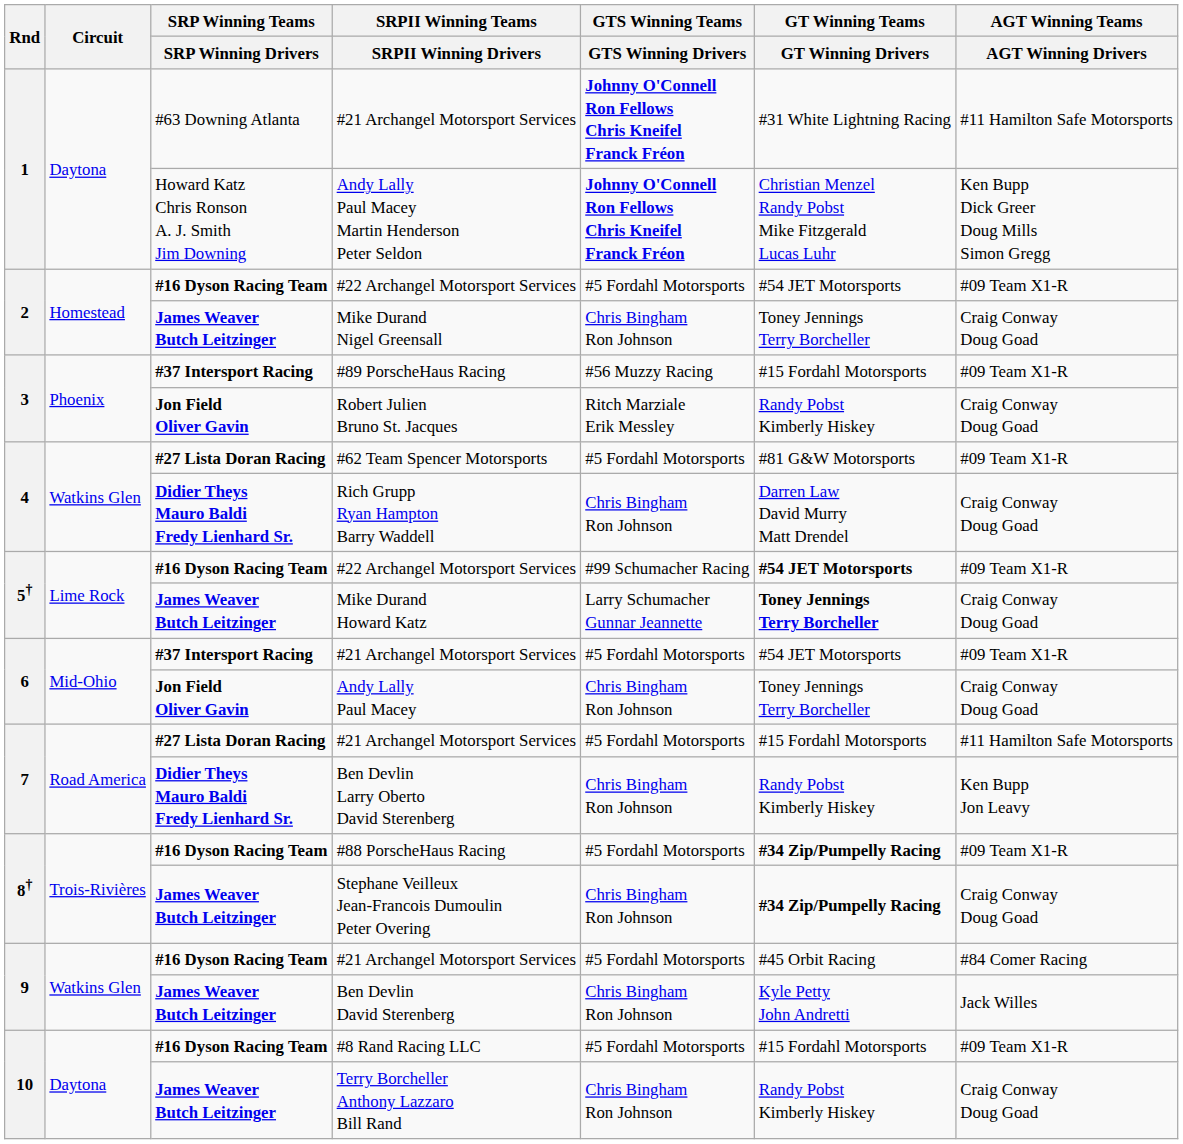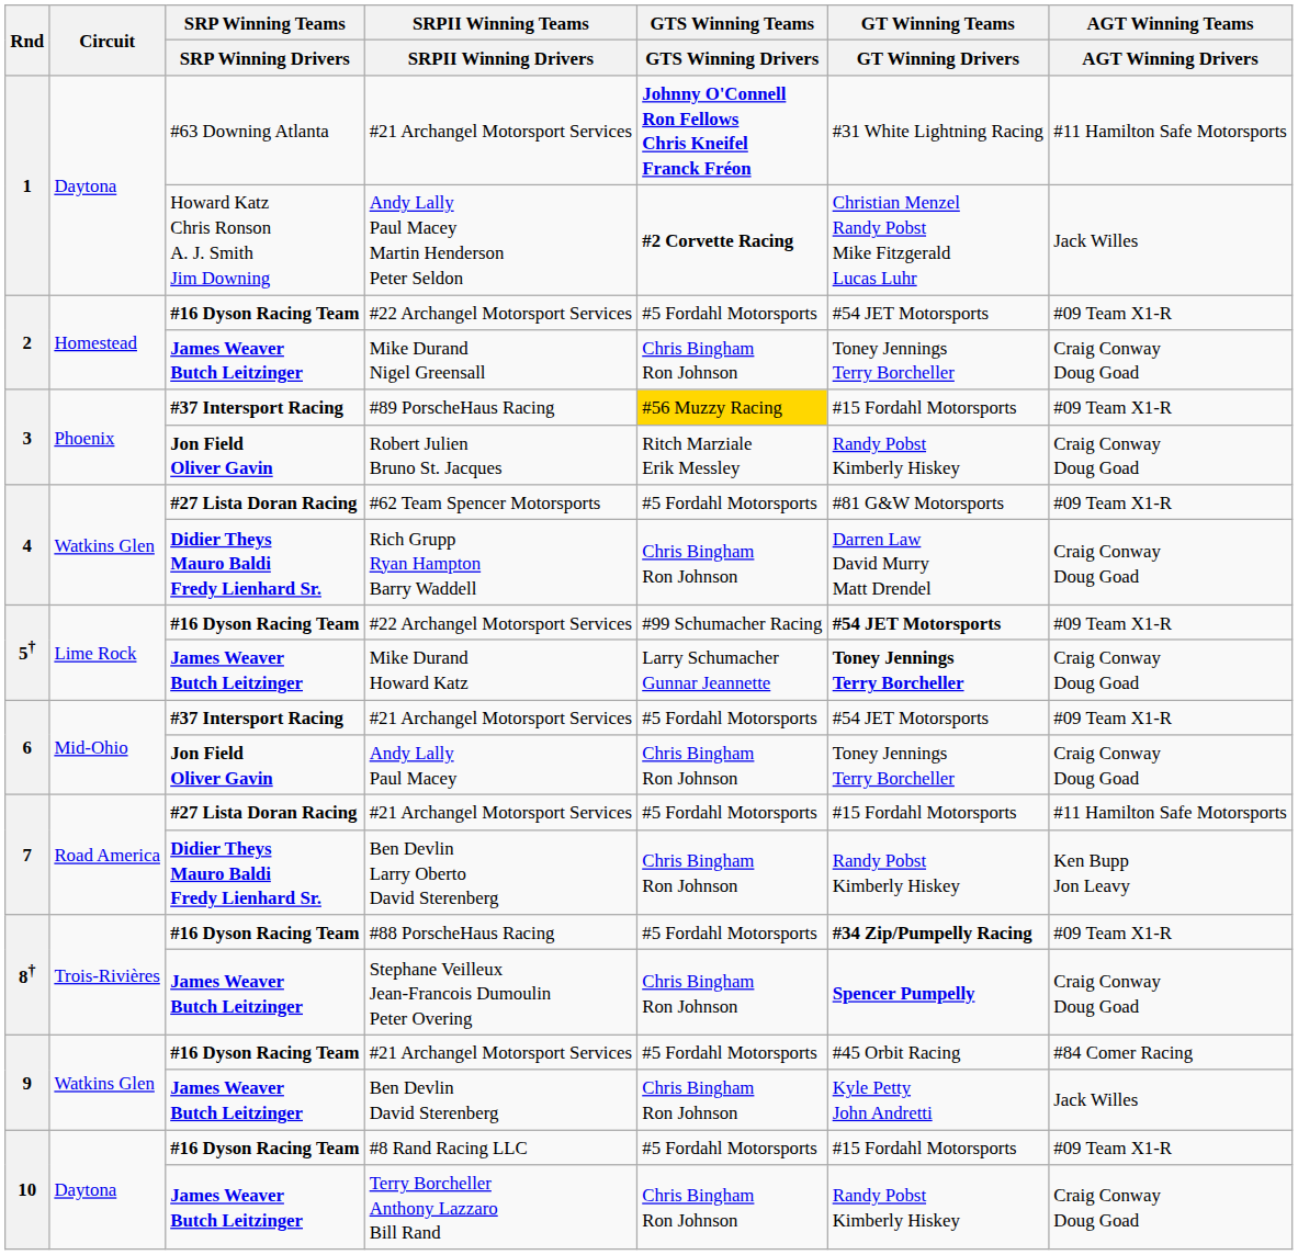 <table class="wikitable">
 <tr>
 <th rowspan="2"><small>Rnd</small></th>
 <th rowspan="2"><small>Circuit</small></th>
 <th><small>SRP Winning Teams</small></th>
 <th><small>SRPII Winning Teams</small></th>
 <th><small>GTS Winning Teams</small></th>
 <th><small>GT Winning Teams</small></th>
 <th><small>AGT Winning Teams</small></th>
 </tr>
 <tr>
 <th><small>SRP Winning Drivers</small></th>
 <th><small>SRPII Winning Drivers</small></th>
 <th><small>GTS Winning Drivers</small></th>
 <th><small>GT Winning Drivers</small></th>
 <th><small>AGT Winning Drivers</small></th>
 </tr>
 <tr>
 <th rowspan="2"><small>1</small></th>
 <td rowspan="2"><a href='#'><small>Daytona</small></a></td>
 <td><small> #63 Downing Atlanta</small></td>
 <td><small> #21 Archangel Motorsport Services</small></td>
 <td><small> <strong><a href='#'>Johnny O'Connell</a></strong></small><br><small> <strong><a href='#'>Ron Fellows</a></strong></small><br><small> <strong><a href='#'>Chris Kneifel</a></strong></small><br><small> <strong><a href='#'>Franck Fréon</a></strong></small></td>
 <td><small> #31 White Lightning Racing</small></td>
 <td><small> #11 Hamilton Safe Motorsports</small></td>
 </tr>
 <tr>
 <td><small> Howard Katz</small><br><small> Chris Ronson</small><br><small> A. J. Smith</small><br><small> <a href='#'>Jim Downing</a></small></td>
 <td><small> <a href='#'>Andy Lally</a></small><br><small> Paul Macey</small><br><small> Martin Henderson</small><br><small> Peter Seldon</small></td>
-<td><small> <strong><a href='#'>Johnny O'Connell</a></strong></small><br><small> <strong><a href='#'>Ron Fellows</a></strong></small><br><small> <strong><a href='#'>Chris Kneifel</a></strong></small><br><small> <strong><a href='#'>Franck Fréon</a></strong></small></td>
+<td><small> <strong>#2 Corvette Racing</strong></small></td>
 <td><small> <a href='#'>Christian Menzel</a></small><br><small> <a href='#'>Randy Pobst</a></small><br><small> Mike Fitzgerald</small><br><small> <a href='#'>Lucas Luhr</a></small></td>
-<td><small> Ken Bupp</small><br><small> Dick Greer</small><br><small> Doug Mills</small><br><small> Simon Gregg</small></td>
+<td><small> Jack Willes</small></td>
 </tr>
 <tr>
 <th rowspan="2"><small>2</small></th>
 <td rowspan="2"><a href='#'><small>Homestead</small></a></td>
 <td><small> <strong>#16 Dyson Racing Team</strong></small></td>
 <td><small> #22 Archangel Motorsport Services</small></td>
 <td><small> #5 Fordahl Motorsports</small></td>
 <td><small> #54 JET Motorsports</small></td>
 <td><small> #09 Team X1-R</small></td>
 </tr>
 <tr>
 <td><small> <strong><a href='#'>James Weaver</a></strong></small><br><small> <strong><a href='#'>Butch Leitzinger</a></strong></small></td>
 <td><small> Mike Durand</small><br><small> Nigel Greensall</small></td>
 <td><small> <a href='#'>Chris Bingham</a></small><br><small> Ron Johnson</small></td>
 <td><small> Toney Jennings</small><br><small> <a href='#'>Terry Borcheller</a></small></td>
 <td><small> Craig Conway</small><br><small> Doug Goad</small></td>
 </tr>
 <tr>
 <th rowspan="2"><small>3</small></th>
 <td rowspan="2"><a href='#'><small>Phoenix</small></a></td>
 <td><small> <strong>#37 Intersport Racing</strong></small></td>
 <td><small> #89 PorscheHaus Racing</small></td>
-<td><small> #56 Muzzy Racing</small></td>
+<td style="background: gold;"><small> #56 Muzzy Racing</small></td>
 <td><small> #15 Fordahl Motorsports</small></td>
 <td><small> #09 Team X1-R</small></td>
 </tr>
 <tr>
 <td><small> <strong>Jon Field</strong></small><br><small> <strong><a href='#'>Oliver Gavin</a></strong></small></td>
 <td><small> Robert Julien</small><br><small> Bruno St. Jacques</small></td>
 <td><small> Ritch Marziale</small><br><small> Erik Messley</small></td>
 <td><small> <a href='#'>Randy Pobst</a></small><br><small> Kimberly Hiskey</small></td>
 <td><small> Craig Conway</small><br><small> Doug Goad</small></td>
 </tr>
 <tr>
 <th rowspan="2"><small>4</small></th>
 <td rowspan="2"><a href='#'><small>Watkins Glen</small></a></td>
 <td><small> <strong>#27 Lista Doran Racing</strong></small></td>
 <td><small> #62 Team Spencer Motorsports</small></td>
 <td><small> #5 Fordahl Motorsports</small></td>
 <td><small> #81 G&W Motorsports</small></td>
 <td><small> #09 Team X1-R</small></td>
 </tr>
 <tr>
 <td><small> <strong><a href='#'>Didier Theys</a></strong></small><br><small> <strong><a href='#'>Mauro Baldi</a></strong></small><br><small> <strong><a href='#'>Fredy Lienhard Sr.</a></strong></small></td>
 <td><small> Rich Grupp</small><br><small> <a href='#'>Ryan Hampton</a></small><br><small> Barry Waddell</small></td>
 <td><small> <a href='#'>Chris Bingham</a></small><br><small> Ron Johnson</small></td>
 <td><small> <a href='#'>Darren Law</a></small><br><small> David Murry</small><br><small> Matt Drendel</small></td>
 <td><small> Craig Conway</small><br><small> Doug Goad</small></td>
 </tr>
 <tr>
 <th rowspan="2"><small>5<sup>†</sup></small></th>
 <td rowspan="2"><a href='#'><small>Lime Rock</small></a></td>
 <td><small> <strong>#16 Dyson Racing Team</strong></small></td>
 <td><small> #22 Archangel Motorsport Services</small></td>
 <td><small> #99 Schumacher Racing</small></td>
 <td><small><strong> #54 JET Motorsports</strong></small></td>
 <td><small> #09 Team X1-R</small></td>
 </tr>
 <tr>
 <td><small> <strong><a href='#'>James Weaver</a></strong></small><br><small> <strong><a href='#'>Butch Leitzinger</a></strong></small></td>
 <td><small> Mike Durand</small><br><small> Howard Katz</small></td>
 <td><small> Larry Schumacher</small><br><small> <a href='#'>Gunnar Jeannette</a></small></td>
 <td><small><strong> Toney Jennings</strong></small><br><small><strong> <a href='#'>Terry Borcheller</a></strong></small></td>
 <td><small> Craig Conway</small><br><small> Doug Goad</small></td>
 </tr>
 <tr>
 <th rowspan="2"><small>6</small></th>
 <td rowspan="2"><a href='#'><small>Mid-Ohio</small></a></td>
 <td><small> <strong>#37 Intersport Racing</strong></small></td>
 <td><small> #21 Archangel Motorsport Services</small></td>
 <td><small> #5 Fordahl Motorsports</small></td>
 <td><small> #54 JET Motorsports</small></td>
 <td><small> #09 Team X1-R</small></td>
 </tr>
 <tr>
 <td><small> <strong>Jon Field</strong></small><br><small> <strong><a href='#'>Oliver Gavin</a></strong></small></td>
 <td><small> <a href='#'>Andy Lally</a></small><br><small> Paul Macey</small></td>
 <td><small> <a href='#'>Chris Bingham</a></small><br><small> Ron Johnson</small></td>
 <td><small> Toney Jennings</small><br><small> <a href='#'>Terry Borcheller</a></small></td>
 <td><small> Craig Conway</small><br><small> Doug Goad</small></td>
 </tr>
 <tr>
 <th rowspan="2"><small>7</small></th>
 <td rowspan="2"><a href='#'><small>Road America</small></a></td>
 <td><small> <strong>#27 Lista Doran Racing</strong></small></td>
 <td><small> #21 Archangel Motorsport Services</small></td>
 <td><small> #5 Fordahl Motorsports</small></td>
 <td><small> #15 Fordahl Motorsports</small></td>
 <td><small> #11 Hamilton Safe Motorsports</small></td>
 </tr>
 <tr>
 <td><small> <strong><a href='#'>Didier Theys</a></strong></small><br><small> <strong><a href='#'>Mauro Baldi</a></strong></small><br><small> <strong><a href='#'>Fredy Lienhard Sr.</a></strong></small></td>
 <td><small> Ben Devlin</small><br><small> Larry Oberto</small><br><small> David Sterenberg</small></td>
 <td><small> <a href='#'>Chris Bingham</a></small><br><small> Ron Johnson</small></td>
 <td><small> <a href='#'>Randy Pobst</a></small><br><small> Kimberly Hiskey</small></td>
 <td><small> Ken Bupp</small><br><small> Jon Leavy</small></td>
 </tr>
 <tr>
 <th rowspan="2"><small>8<sup>†</sup></small></th>
 <td rowspan="2"><a href='#'><small>Trois-Rivières</small></a></td>
 <td><small> <strong>#16 Dyson Racing Team</strong></small></td>
 <td><small></small> <small>#88 PorscheHaus Racing</small></td>
 <td><small> #5 Fordahl Motorsports</small></td>
 <td><small> <strong>#34 Zip/Pumpelly Racing</strong></small></td>
 <td><small> #09 Team X1-R</small></td>
 </tr>
 <tr>
 <td><small> <strong><a href='#'>James Weaver</a></strong></small><br><small> <strong><a href='#'>Butch Leitzinger</a></strong></small></td>
 <td><small> Stephane Veilleux</small><br><small> Jean-Francois Dumoulin</small><br><small> Peter Overing</small></td>
 <td><small> <a href='#'>Chris Bingham</a></small><br><small> Ron Johnson</small></td>
-<td><small> <strong>#34 Zip/Pumpelly Racing</strong></small></td>
+<td><small> <strong><a href='#'>Spencer Pumpelly</a></strong></small></td>
 <td><small> Craig Conway</small><br><small> Doug Goad</small></td>
 </tr>
 <tr>
 <th rowspan="2"><small>9</small></th>
 <td rowspan="2"><a href='#'><small>Watkins Glen</small></a></td>
 <td><small> <strong>#16 Dyson Racing Team</strong></small></td>
 <td><small> #21 Archangel Motorsport Services</small></td>
 <td><small> #5 Fordahl Motorsports</small></td>
 <td><small> #45 Orbit Racing</small></td>
 <td><small> #84 Comer Racing</small></td>
 </tr>
 <tr>
 <td><small> <strong><a href='#'>James Weaver</a></strong></small><br><small> <strong><a href='#'>Butch Leitzinger</a></strong></small></td>
 <td><small> Ben Devlin</small><br><small> David Sterenberg</small></td>
 <td><small> <a href='#'>Chris Bingham</a></small><br><small> Ron Johnson</small></td>
 <td><small> <a href='#'>Kyle Petty</a></small><br><small> <a href='#'>John Andretti</a></small></td>
 <td><small> Jack Willes</small></td>
 </tr>
 <tr>
 <th rowspan="2"><small>10</small></th>
 <td rowspan="2"><a href='#'><small>Daytona</small></a></td>
 <td><small> <strong>#16 Dyson Racing Team</strong></small></td>
 <td><small> #8 Rand Racing LLC</small></td>
 <td><small> #5 Fordahl Motorsports</small></td>
 <td><small> #15 Fordahl Motorsports</small></td>
 <td><small> #09 Team X1-R</small></td>
 </tr>
 <tr>
 <td><small> <strong><a href='#'>James Weaver</a></strong></small><br><small> <strong><a href='#'>Butch Leitzinger</a></strong></small></td>
 <td><small> <a href='#'>Terry Borcheller</a></small><br><small></small> <small><a href='#'>Anthony Lazzaro</a></small><br><small> Bill Rand</small></td>
 <td><small> <a href='#'>Chris Bingham</a></small><br><small> Ron Johnson</small></td>
 <td><small> <a href='#'>Randy Pobst</a></small><br><small> Kimberly Hiskey</small></td>
 <td><small> Craig Conway</small><br><small> Doug Goad</small></td>
 </tr>
 </table>
